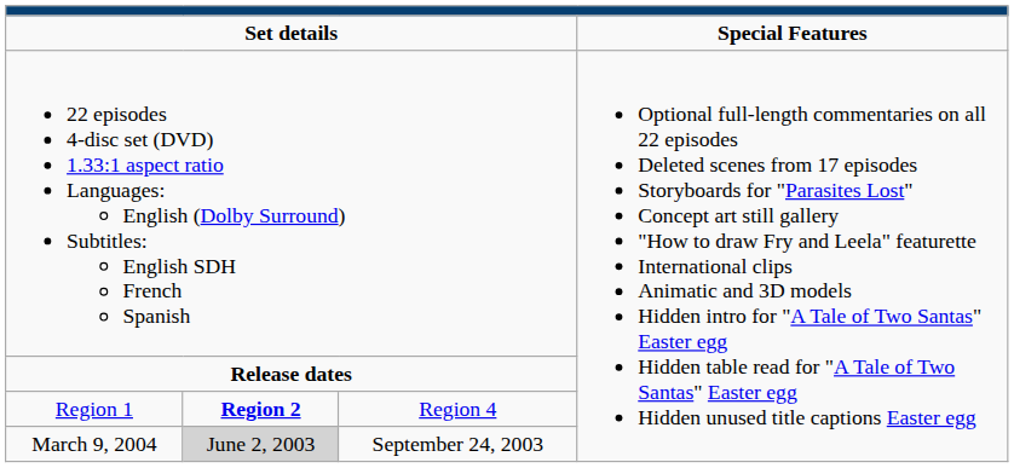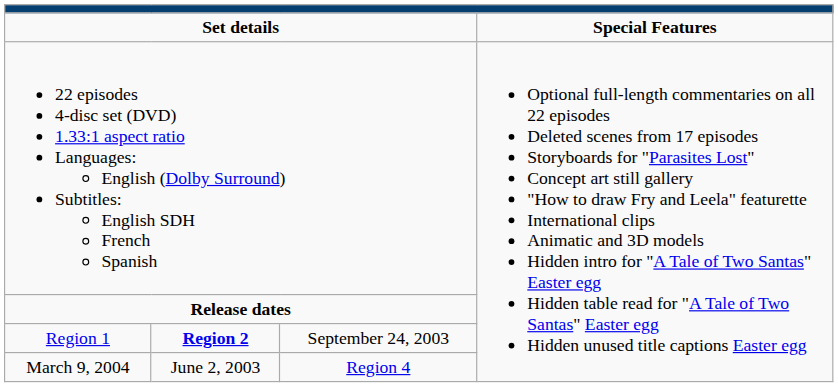 <table class="wikitable" style="font-size:95%;">
 <tr>
 <td colspan="5" style="background-color: #053f71;"><strong><em></em></strong></td>
 </tr>
 <tr valign="top">
 <td align="center" width="400" colspan="3"><strong>Set details</strong></td>
 <td width="300" align="center"><strong>Special Features</strong></td>
 </tr>
 <tr valign="top">
 <td colspan="3" align="left" width="400"><br><ul><li>22 episodes</li><li>4-disc set (DVD)</li><li><a href='#'>1.33:1 aspect ratio</a></li><li>Languages:<ul><li>English (<a href='#'>Dolby Surround</a>)</li></ul></li><li>Subtitles:<ul><li>English SDH</li><li>French</li><li>Spanish</li></ul></li></ul></td>
 <td rowspan="4" align="left" width="300"><br><ul><li>Optional full-length commentaries on all 22 episodes</li><li>Deleted scenes from 17 episodes</li><li>Storyboards for "<a href='#'>Parasites Lost</a>"</li><li>Concept art still gallery</li><li>"How to draw Fry and Leela" featurette</li><li>International clips</li><li>Animatic and 3D models</li><li>Hidden intro for "<a href='#'>A Tale of Two Santas</a>" <a href='#'>Easter egg</a></li><li>Hidden table read for "<a href='#'>A Tale of Two Santas</a>" <a href='#'>Easter egg</a></li><li>Hidden unused title captions <a href='#'>Easter egg</a></li></ul></td>
 </tr>
 <tr>
 <td colspan="3" align="center"><strong>Release dates</strong></td>
 </tr>
 <tr>
 <td align="center"><a href='#'>Region 1</a></td>
 <td align="center"><strong><a href='#'>Region 2</a></strong></td>
-<td align="center"><a href='#'>Region 4</a></td>
+<td align="center">September 24, 2003</td>
 </tr>
 <tr>
 <td align="center">March 9, 2004</td>
-<td align="center" style="background: lightgrey;">June 2, 2003</td>
-<td align="center">September 24, 2003</td>
+<td align="center">June 2, 2003</td>
+<td align="center"><a href='#'>Region 4</a></td>
 </tr>
 </table>
